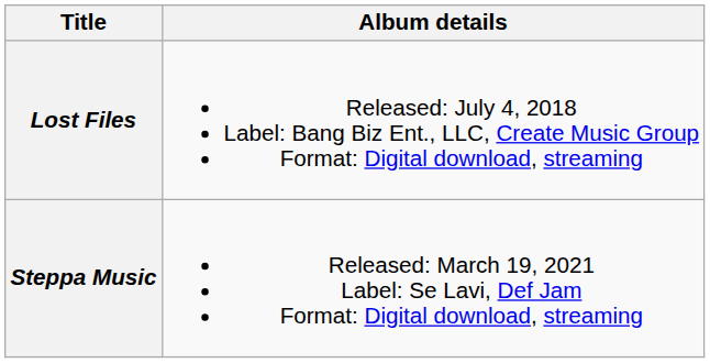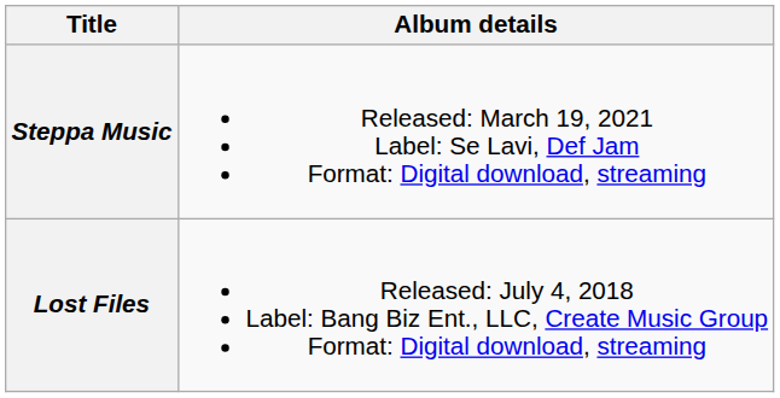 <table class="wikitable plainrowheaders" style="text-align:center;">
 <tr>
 <th rowspan="1">Title</th>
 <th rowspan="1">Album details</th>
 </tr>
 <tr>
+<th scope="row"><em>Steppa Music</em></th>
+<td><br><ul><li>Released: March 19, 2021</li><li>Label: Se Lavi, <a href='#'>Def Jam</a></li><li>Format: <a href='#'>Digital download</a>, <a href='#'>streaming</a></li></ul></td>
+</tr>
+<tr>
 <th scope="row"><em>Lost Files</em></th>
 <td><br><ul><li>Released: July 4, 2018</li><li>Label: Bang Biz Ent., LLC, <a href='#'>Create Music Group</a></li><li>Format: <a href='#'>Digital download</a>, <a href='#'>streaming</a></li></ul></td>
 </tr>
-<tr>
-<th scope="row"><em>Steppa Music</em></th>
-<td><br><ul><li>Released: March 19, 2021</li><li>Label: Se Lavi, <a href='#'>Def Jam</a></li><li>Format: <a href='#'>Digital download</a>, <a href='#'>streaming</a></li></ul></td>
-</tr>
 </table>
